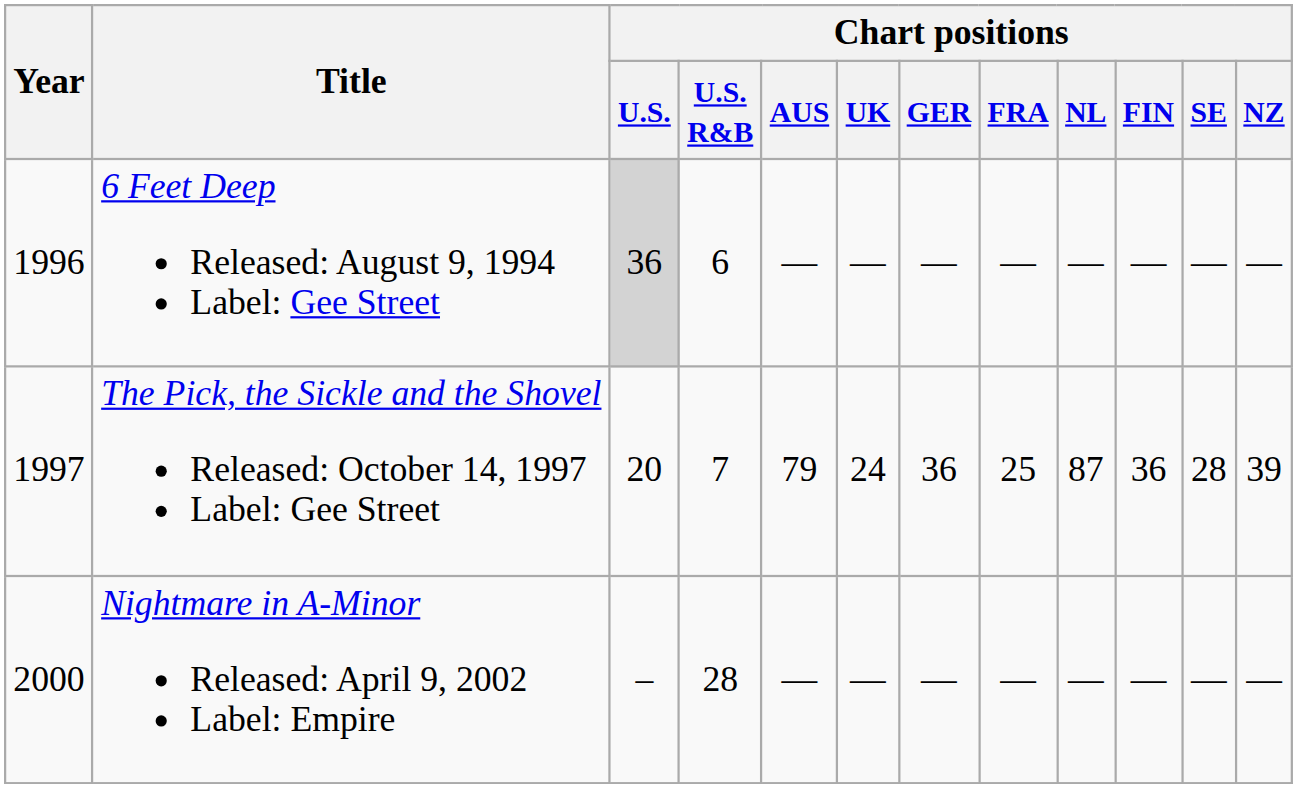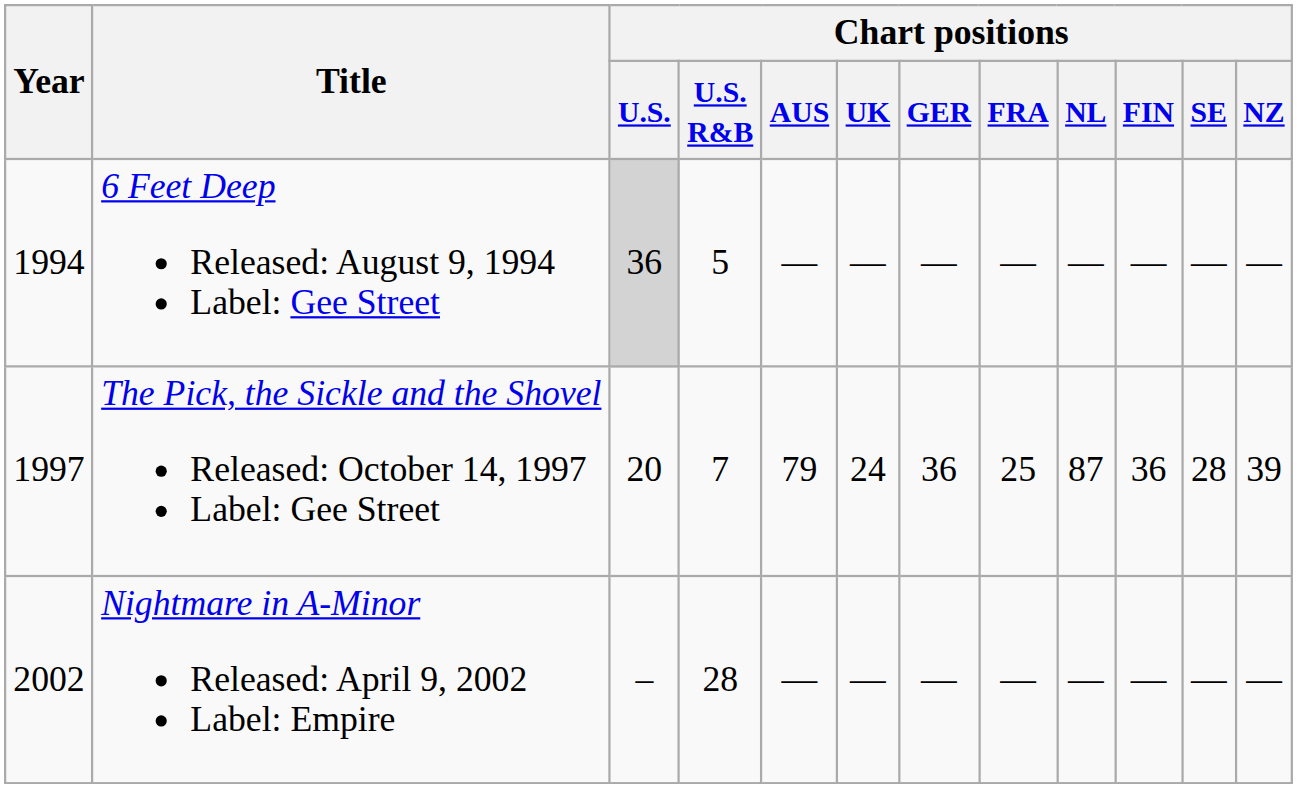 <table class="wikitable">
 <tr>
 <th rowspan="2">Year</th>
 <th rowspan="2">Title</th>
 <th colspan="10">Chart positions</th>
 </tr>
 <tr>
 <th><small><a href='#'>U.S.</a></small></th>
 <th><small><a href='#'>U.S.<br>R&B</a></small></th>
 <th><small><a href='#'>AUS</a></small><br></th>
 <th><small><a href='#'>UK</a></small></th>
 <th><small><a href='#'>GER</a></small></th>
 <th><small><a href='#'>FRA</a></small></th>
 <th><small><a href='#'>NL</a></small></th>
 <th><small><a href='#'>FIN</a></small></th>
 <th><small><a href='#'>SE</a></small></th>
 <th><small><a href='#'>NZ</a></small></th>
 </tr>
 <tr>
-<td>1996</td>
+<td>1994</td>
 <td><em><a href='#'>6&nbsp;Feet Deep</a></em><br><ul><li>Released: August 9, 1994</li><li>Label: <a href='#'>Gee Street</a></li></ul></td>
 <td style="background: lightgrey; text-align:center;">36</td>
-<td style="text-align:center;">6</td>
+<td style="text-align:center;">5</td>
 <td style="text-align:center;">—</td>
 <td style="text-align:center;">—</td>
 <td style="text-align:center;">—</td>
 <td style="text-align:center;">—</td>
 <td style="text-align:center;">—</td>
 <td style="text-align:center;">—</td>
 <td style="text-align:center;">—</td>
 <td style="text-align:center;">—</td>
 </tr>
 <tr>
 <td>1997</td>
 <td><em><a href='#'>The Pick, the Sickle and the Shovel</a></em><br><ul><li>Released: October 14, 1997</li><li>Label: Gee Street</li></ul></td>
 <td style="text-align:center;">20</td>
 <td style="text-align:center;">7</td>
 <td style="text-align:center;">79</td>
 <td style="text-align:center;">24</td>
 <td style="text-align:center;">36</td>
 <td style="text-align:center;">25</td>
 <td style="text-align:center;">87</td>
 <td style="text-align:center;">36</td>
 <td style="text-align:center;">28</td>
 <td style="text-align:center;">39</td>
 </tr>
 <tr>
-<td>2000</td>
+<td>2002</td>
 <td><em><a href='#'>Nightmare in A-Minor</a></em><br><ul><li>Released: April 9, 2002</li><li>Label: Empire</li></ul></td>
 <td style="text-align:center;">–</td>
 <td style="text-align:center;">28</td>
 <td style="text-align:center;">—</td>
 <td style="text-align:center;">—</td>
 <td style="text-align:center;">—</td>
 <td style="text-align:center;">—</td>
 <td style="text-align:center;">—</td>
 <td style="text-align:center;">—</td>
 <td style="text-align:center;">—</td>
 <td style="text-align:center;">—</td>
 </tr>
 <tr>
 </tr>
 </table>
